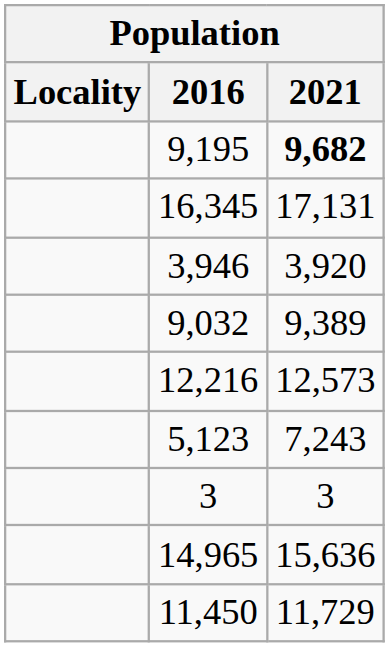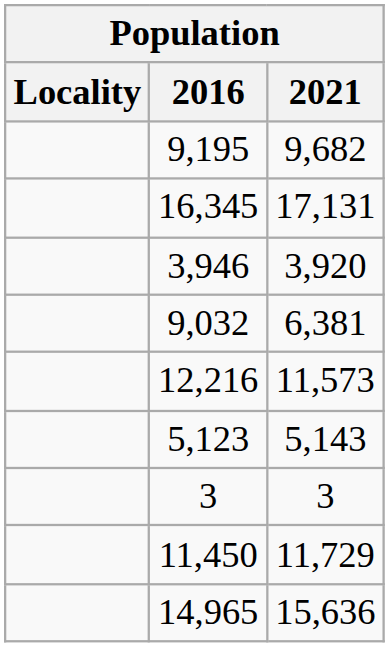 <table class="wikitable sortable" style="text-align:center;">
 <tr>
 <th colspan="3" style="text-align:center;  font-weight:bold">Population</th>
 </tr>
 <tr>
 <th style="text-align:center; background:  font-weight:bold">Locality</th>
 <th style="text-align:center; background:  font-weight:bold"><strong>2016</strong></th>
 <th style="text-align:center; background:  font-weight:bold"><strong>2021</strong></th>
 </tr>
 <tr>
 <td></td>
 <td>9,195</td>
-<td><strong>9,682</strong></td>
+<td>9,682</td>
 </tr>
 <tr>
 <td></td>
 <td>16,345</td>
 <td>17,131</td>
 </tr>
 <tr>
 <td></td>
 <td>3,946</td>
 <td>3,920</td>
 </tr>
 <tr>
 <td></td>
 <td>9,032</td>
-<td>9,389</td>
+<td>6,381</td>
 </tr>
 <tr>
 <td></td>
 <td>12,216</td>
-<td>12,573</td>
+<td>11,573</td>
 </tr>
 <tr>
 <td></td>
 <td>5,123</td>
-<td>7,243</td>
+<td>5,143</td>
 </tr>
 <tr>
 <td></td>
 <td>3</td>
 <td>3</td>
 </tr>
 <tr>
 <td></td>
+<td>11,450</td>
+<td>11,729</td>
+</tr>
+<tr>
+<td></td>
 <td>14,965</td>
 <td>15,636</td>
 </tr>
-<tr>
-<td></td>
-<td>11,450</td>
-<td>11,729</td>
-</tr>
 </table>
